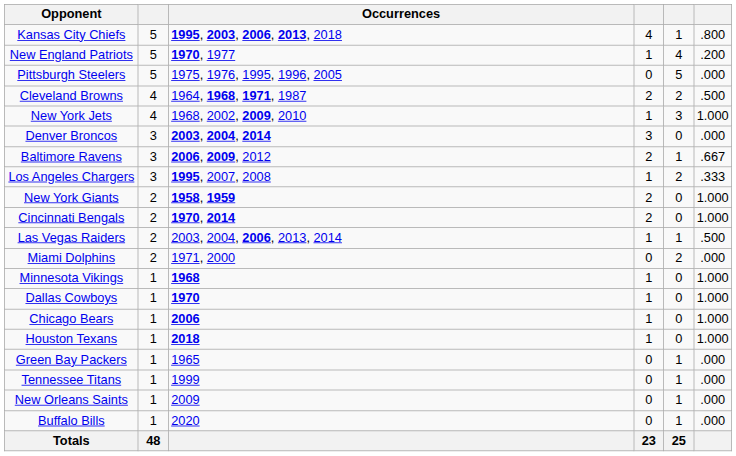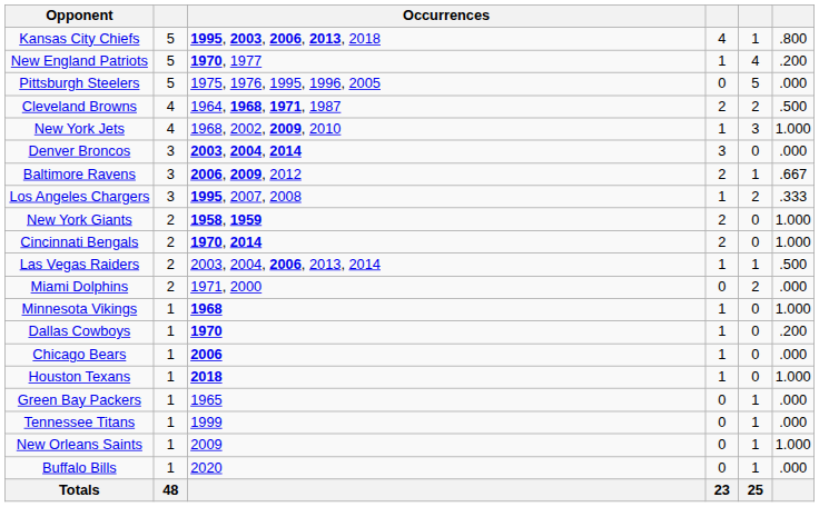 <table class="wikitable sortable" style="text-align: center; width: 72%;">
 <tr>
 <th width="160">Opponent</th>
 <th width="30"></th>
 <th>Occurrences</th>
 <th width="30"></th>
 <th width="30"></th>
 <th width="40"></th>
 </tr>
 <tr>
 <td><a href='#'>Kansas City Chiefs</a></td>
 <td>5</td>
 <td align=left><strong><a href='#'>1995</a></strong>, <strong><a href='#'>2003</a></strong>, <strong><a href='#'>2006</a></strong>, <strong><a href='#'>2013</a></strong>, <a href='#'>2018</a></td>
 <td>4</td>
 <td>1</td>
 <td>.800</td>
 </tr>
 <tr>
 <td><a href='#'>New England Patriots</a></td>
 <td>5</td>
 <td align=left><strong><a href='#'>1970</a></strong>, <a href='#'>1977</a></td>
 <td>1</td>
 <td>4</td>
 <td>.200</td>
 </tr>
 <tr>
 <td><a href='#'>Pittsburgh Steelers</a></td>
 <td>5</td>
 <td align=left><a href='#'>1975</a>, <a href='#'>1976</a>, <a href='#'>1995</a>, <a href='#'>1996</a>, <a href='#'>2005</a></td>
 <td>0</td>
 <td>5</td>
 <td>.000</td>
 </tr>
 <tr>
 <td><a href='#'>Cleveland Browns</a></td>
 <td>4</td>
 <td align=left><a href='#'>1964</a>, <strong><a href='#'>1968</a></strong>, <strong><a href='#'>1971</a></strong>, <a href='#'>1987</a></td>
 <td>2</td>
 <td>2</td>
 <td>.500</td>
 </tr>
 <tr>
 <td><a href='#'>New York Jets</a></td>
 <td>4</td>
 <td align=left><a href='#'>1968</a>, <a href='#'>2002</a>, <strong><a href='#'>2009</a></strong>, <a href='#'>2010</a></td>
 <td>1</td>
 <td>3</td>
 <td>1.000</td>
 </tr>
 <tr>
 <td><a href='#'>Denver Broncos</a></td>
 <td>3</td>
 <td align=left><strong><a href='#'>2003</a></strong>, <strong><a href='#'>2004</a></strong>, <strong><a href='#'>2014</a></strong></td>
 <td>3</td>
 <td>0</td>
 <td>.000</td>
 </tr>
 <tr>
 <td><a href='#'>Baltimore Ravens</a></td>
 <td>3</td>
 <td align=left><strong><a href='#'>2006</a></strong>, <strong><a href='#'>2009</a></strong>, <a href='#'>2012</a></td>
 <td>2</td>
 <td>1</td>
 <td>.667</td>
 </tr>
 <tr>
 <td><a href='#'>Los Angeles Chargers</a></td>
 <td>3</td>
 <td align=left><strong><a href='#'>1995</a></strong>, <a href='#'>2007</a>, <a href='#'>2008</a></td>
 <td>1</td>
 <td>2</td>
 <td>.333</td>
 </tr>
 <tr>
 <td><a href='#'>New York Giants</a></td>
 <td>2</td>
 <td align=left><strong><a href='#'>1958</a></strong>, <strong><a href='#'>1959</a></strong></td>
 <td>2</td>
 <td>0</td>
 <td>1.000</td>
 </tr>
 <tr>
 <td><a href='#'>Cincinnati Bengals</a></td>
 <td>2</td>
 <td align=left><strong><a href='#'>1970</a></strong>, <strong><a href='#'>2014</a></strong></td>
 <td>2</td>
 <td>0</td>
 <td>1.000</td>
 </tr>
 <tr>
 <td><a href='#'>Las Vegas Raiders</a></td>
 <td>2</td>
 <td align=left><a href='#'>2003</a>, <a href='#'>2004</a>, <strong><a href='#'>2006</a></strong>, <a href='#'>2013</a>, <a href='#'>2014</a></td>
 <td>1</td>
 <td>1</td>
 <td>.500</td>
 </tr>
 <tr>
 <td><a href='#'>Miami Dolphins</a></td>
 <td>2</td>
 <td align=left><a href='#'>1971</a>, <a href='#'>2000</a></td>
 <td>0</td>
 <td>2</td>
 <td>.000</td>
 </tr>
 <tr>
 <td><a href='#'>Minnesota Vikings</a></td>
 <td>1</td>
 <td align=left><strong><a href='#'>1968</a></strong></td>
 <td>1</td>
 <td>0</td>
 <td>1.000</td>
 </tr>
 <tr>
 <td><a href='#'>Dallas Cowboys</a></td>
 <td>1</td>
 <td align=left><strong><a href='#'>1970</a></strong></td>
 <td>1</td>
 <td>0</td>
-<td>1.000</td>
+<td>.200</td>
 </tr>
 <tr>
 <td><a href='#'>Chicago Bears</a></td>
 <td>1</td>
 <td align=left><strong><a href='#'>2006</a></strong></td>
 <td>1</td>
 <td>0</td>
-<td>1.000</td>
+<td>.000</td>
 </tr>
 <tr>
 <td><a href='#'>Houston Texans</a></td>
 <td>1</td>
 <td align=left><strong><a href='#'>2018</a></strong></td>
 <td>1</td>
 <td>0</td>
 <td>1.000</td>
 </tr>
 <tr>
 <td><a href='#'>Green Bay Packers</a></td>
 <td>1</td>
 <td align=left><a href='#'>1965</a></td>
 <td>0</td>
 <td>1</td>
 <td>.000</td>
 </tr>
 <tr>
 <td><a href='#'>Tennessee Titans</a></td>
 <td>1</td>
 <td align=left><a href='#'>1999</a></td>
 <td>0</td>
 <td>1</td>
 <td>.000</td>
 </tr>
 <tr>
 <td><a href='#'>New Orleans Saints</a></td>
 <td>1</td>
 <td align=left><a href='#'>2009</a></td>
 <td>0</td>
 <td>1</td>
-<td>.000</td>
+<td>1.000</td>
 </tr>
 <tr>
 <td><a href='#'>Buffalo Bills</a></td>
 <td>1</td>
 <td align=left><a href='#'>2020</a></td>
 <td>0</td>
 <td>1</td>
 <td>.000</td>
 </tr>
 <tr>
 <th>Totals</th>
 <th>48</th>
 <th></th>
 <th>23</th>
 <th>25</th>
 <th></th>
 </tr>
 </table>
